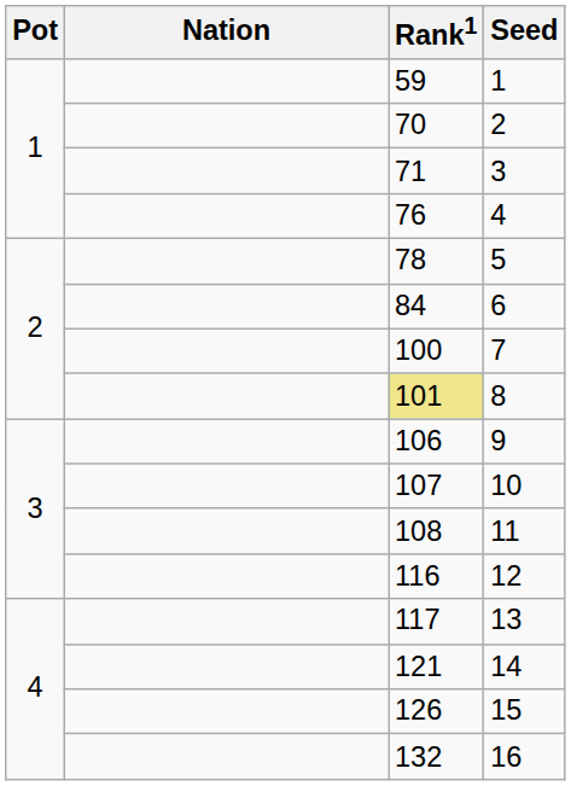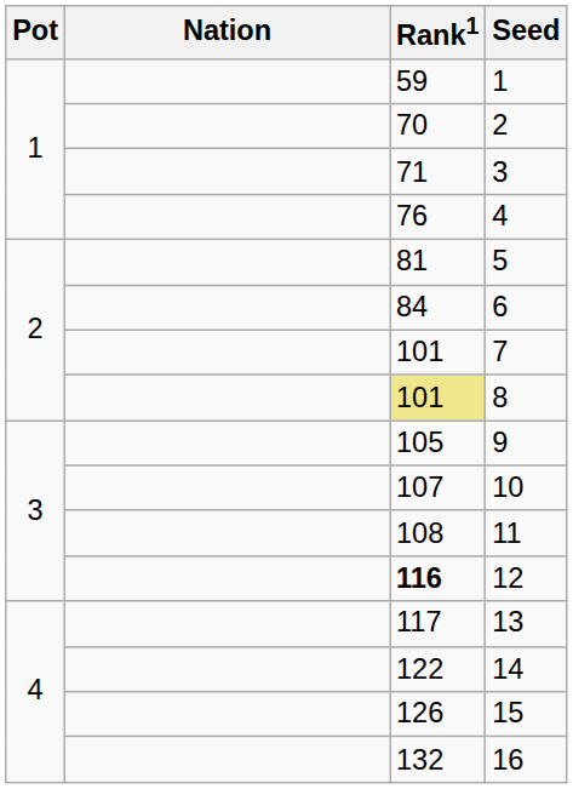 <table class="wikitable">
 <tr>
 <th>Pot</th>
 <th width="175">Nation</th>
 <th>Rank<sup>1</sup></th>
 <th>Seed</th>
 </tr>
 <tr>
 <td rowspan=4 style="text-align:center;">1</td>
 <td></td>
 <td>59</td>
 <td>1</td>
 </tr>
 <tr>
 <td></td>
 <td>70</td>
 <td>2</td>
 </tr>
 <tr>
 <td></td>
 <td>71</td>
 <td>3</td>
 </tr>
 <tr>
 <td></td>
 <td>76</td>
 <td>4</td>
 </tr>
 <tr>
 <td rowspan=4 style="text-align:center;">2</td>
 <td></td>
-<td>78</td>
+<td>81</td>
 <td>5</td>
 </tr>
 <tr>
 <td></td>
 <td>84</td>
 <td>6</td>
 </tr>
 <tr>
 <td></td>
-<td>100</td>
+<td>101</td>
 <td>7</td>
 </tr>
 <tr>
 <td></td>
 <td style="background: khaki;">101</td>
 <td>8</td>
 </tr>
 <tr>
 <td rowspan=4 style="text-align:center;">3</td>
 <td></td>
-<td>106</td>
+<td>105</td>
 <td>9</td>
 </tr>
 <tr>
 <td></td>
 <td>107</td>
 <td>10</td>
 </tr>
 <tr>
 <td></td>
 <td>108</td>
 <td>11</td>
 </tr>
 <tr>
 <td></td>
-<td>116</td>
+<td><strong>116</strong></td>
 <td>12</td>
 </tr>
 <tr>
 <td rowspan=4 style="text-align:center;">4</td>
 <td></td>
 <td>117</td>
 <td>13</td>
 </tr>
 <tr>
 <td></td>
-<td>121</td>
+<td>122</td>
 <td>14</td>
 </tr>
 <tr>
 <td></td>
 <td>126</td>
 <td>15</td>
 </tr>
 <tr>
 <td></td>
 <td>132</td>
 <td>16</td>
 </tr>
 </table>
